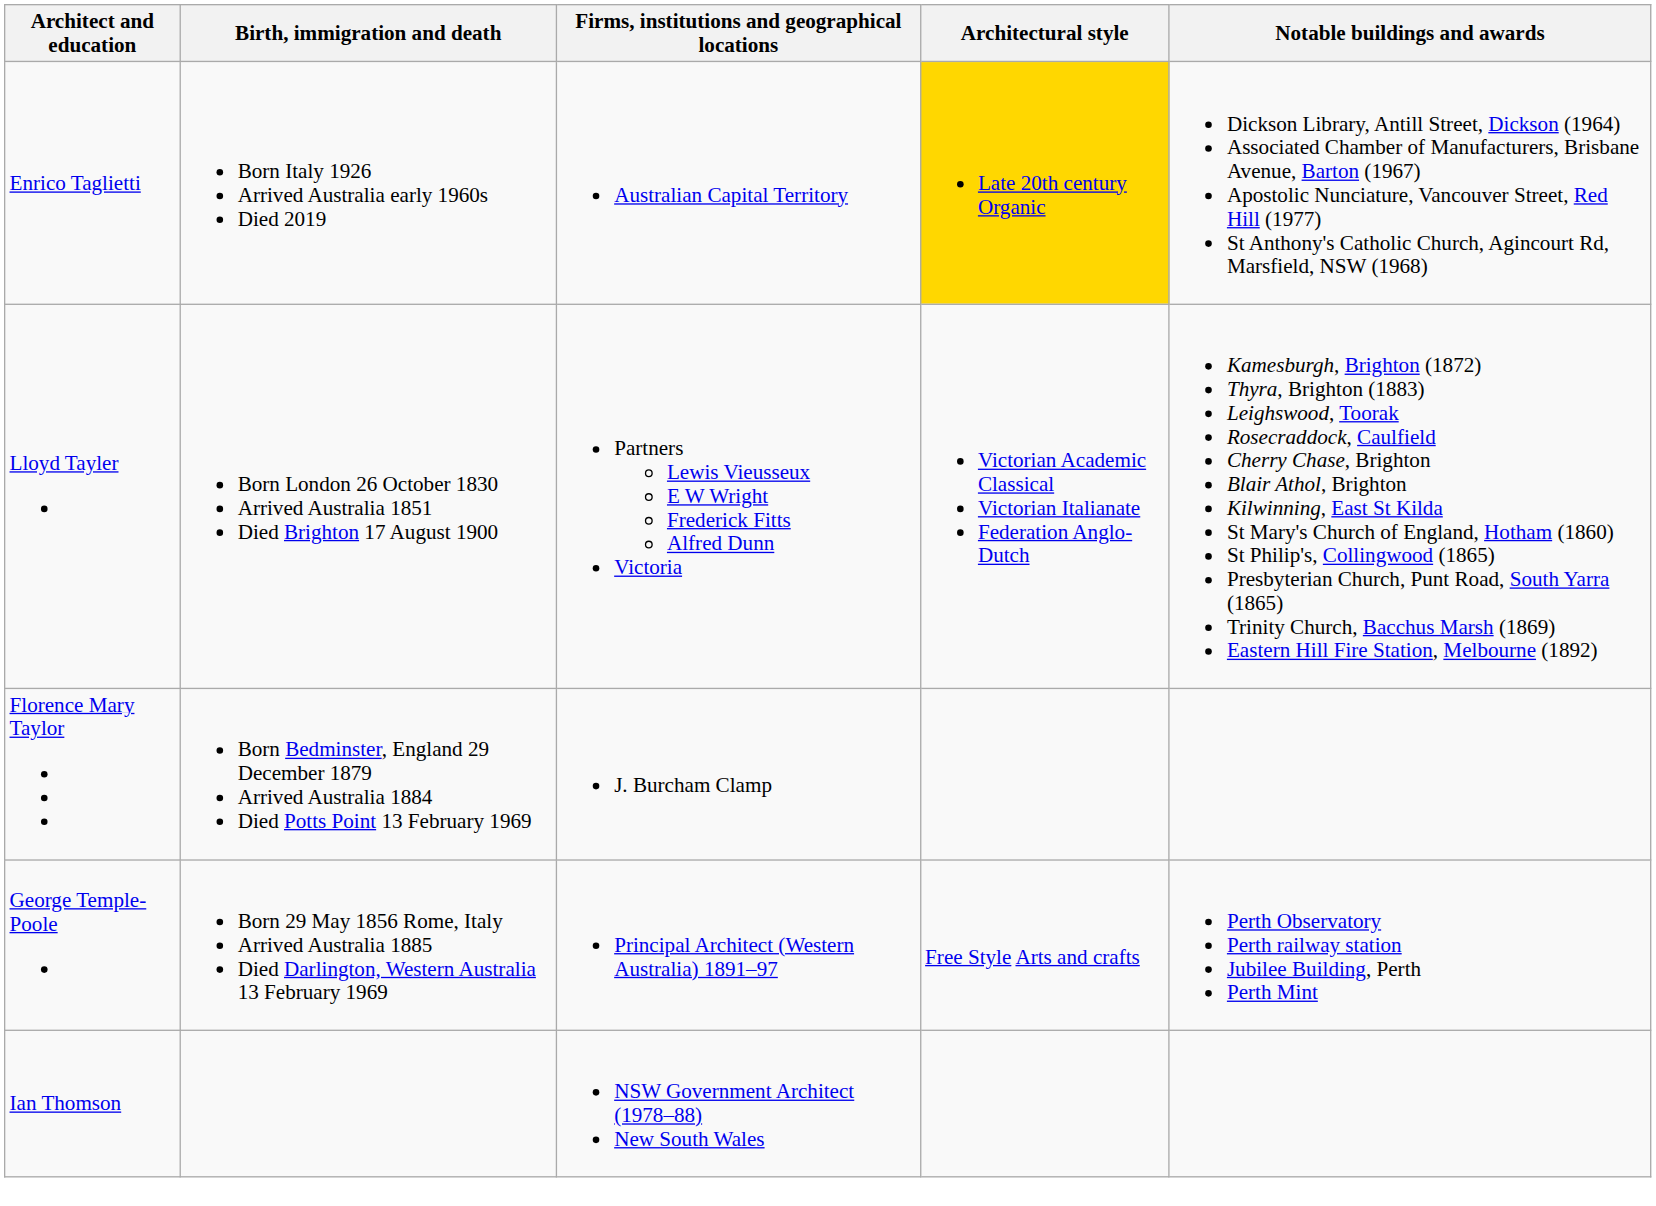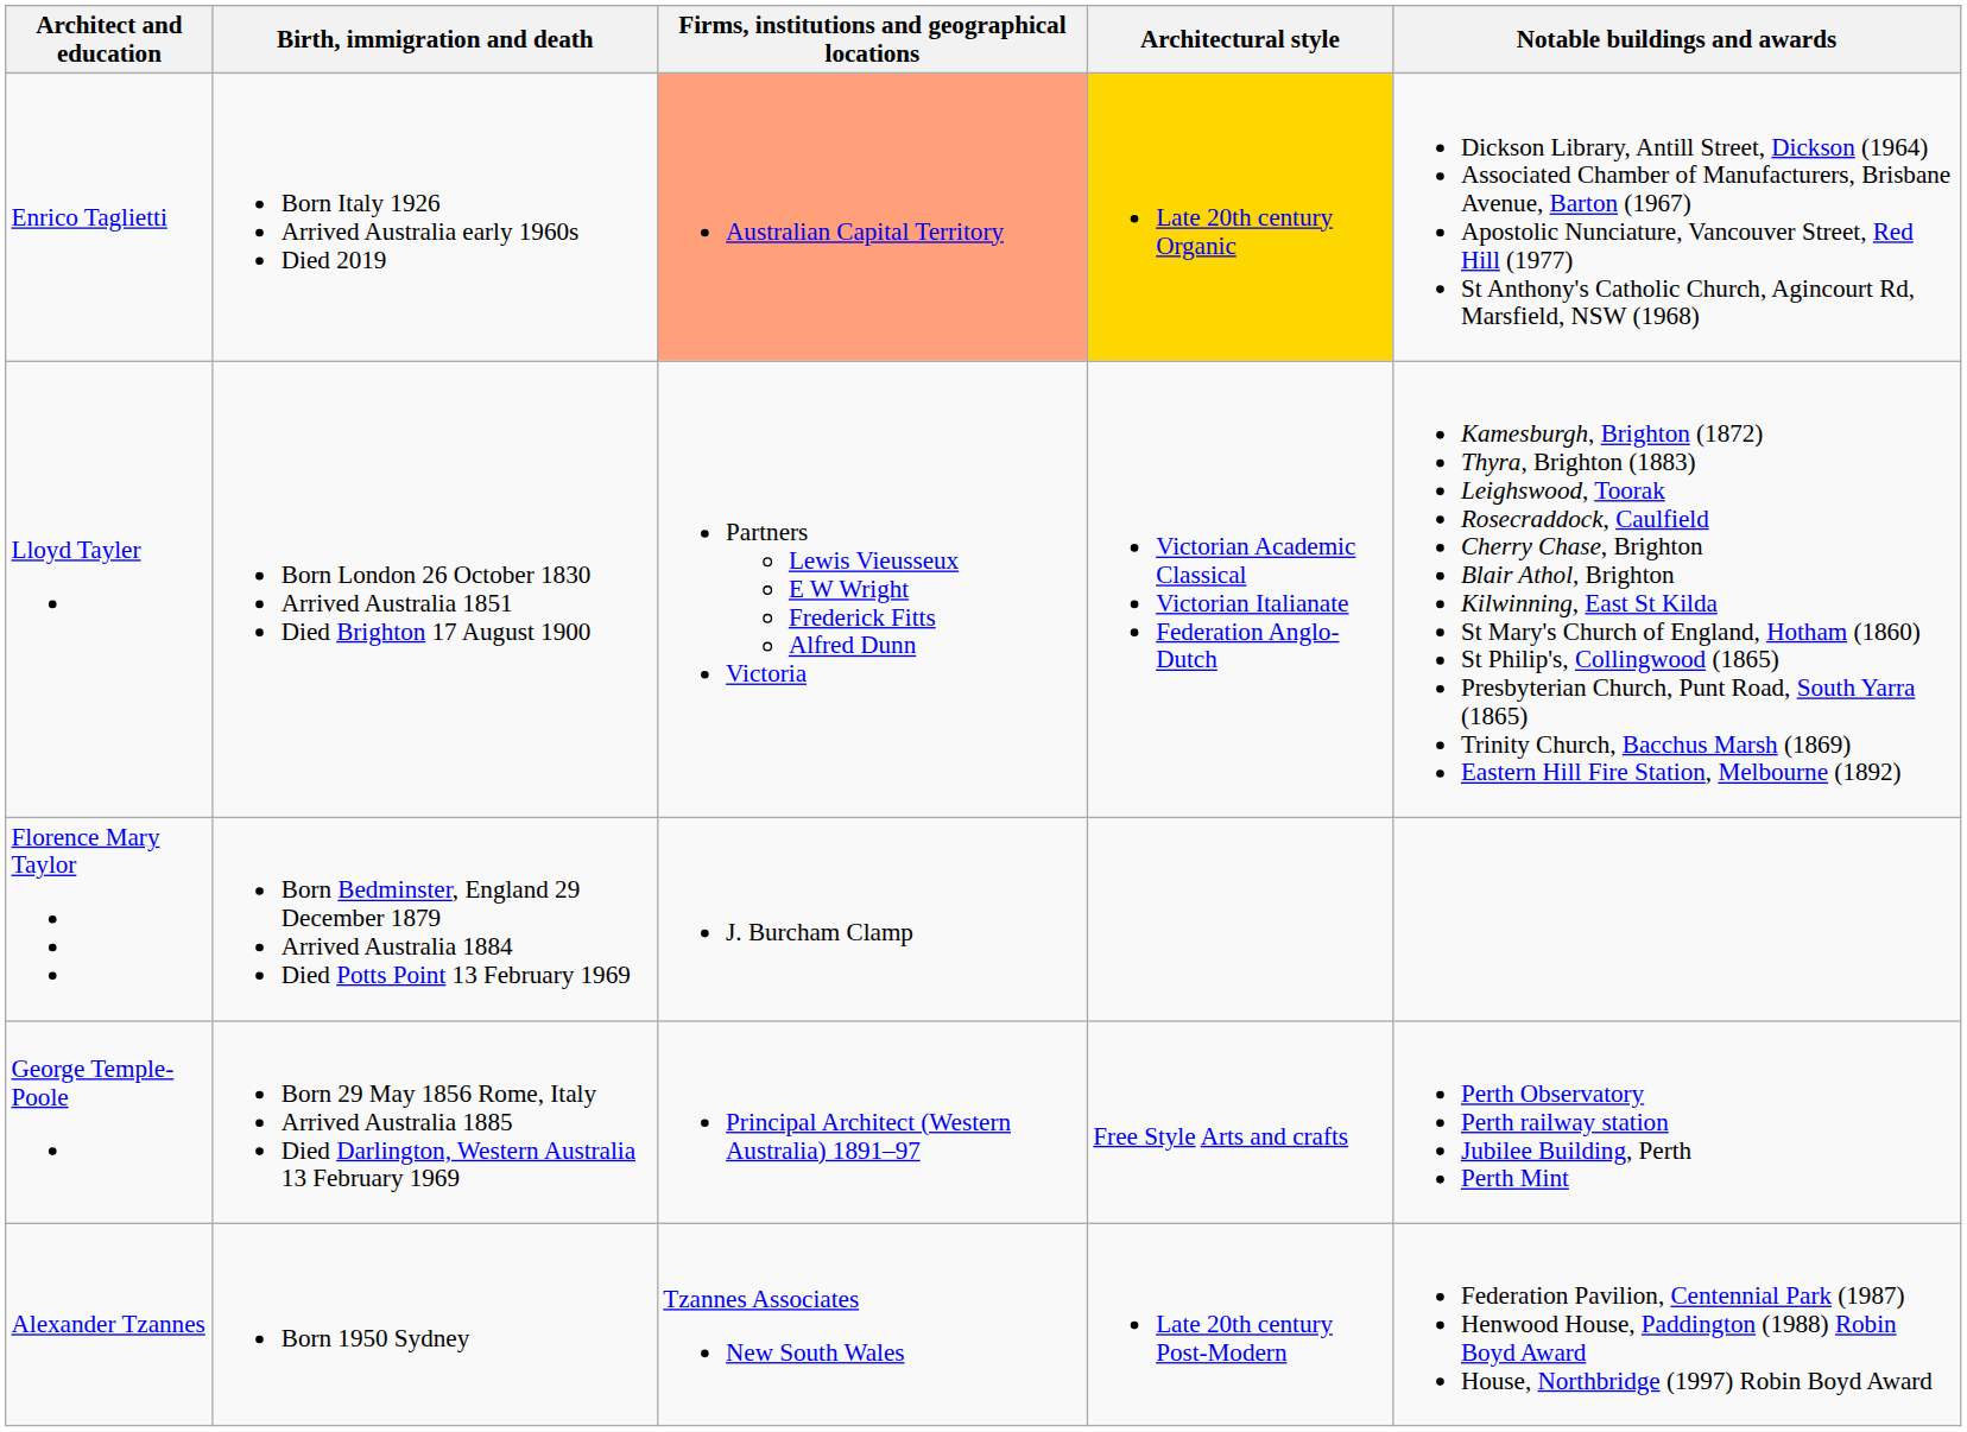 <table class="wikitable">
 <tr style="background:#efefef;">
 <th>Architect and education</th>
 <th>Birth, immigration and death</th>
 <th>Firms, institutions and geographical locations</th>
 <th>Architectural style</th>
 <th>Notable buildings and awards</th>
 </tr>
 <tr>
 <td><a href='#'>Enrico Taglietti</a></td>
 <td><br><ul><li>Born Italy 1926</li><li>Arrived Australia early 1960s</li><li>Died 2019</li></ul></td>
-<td><br><ul><li><a href='#'>Australian Capital Territory</a></li></ul></td>
+<td style="background: lightsalmon;"><br><ul><li><a href='#'>Australian Capital Territory</a></li></ul></td>
 <td style="background: gold;"><br><ul><li><a href='#'>Late 20th century Organic</a></li></ul></td>
 <td><br><ul><li>Dickson Library, Antill Street, <a href='#'>Dickson</a> (1964)</li><li>Associated Chamber of Manufacturers, Brisbane Avenue, <a href='#'>Barton</a> (1967)</li><li>Apostolic Nunciature, Vancouver Street, <a href='#'>Red Hill</a> (1977)</li><li>St Anthony's Catholic Church, Agincourt Rd, Marsfield, NSW (1968)</li></ul></td>
 </tr>
 <tr>
 <td><a href='#'>Lloyd Tayler</a><br><ul><li></li></ul></td>
 <td><br><ul><li>Born London 26 October 1830</li><li>Arrived Australia 1851</li><li>Died <a href='#'>Brighton</a> 17 August 1900</li></ul></td>
 <td><br><ul><li>Partners<ul><li><a href='#'>Lewis Vieusseux</a></li><li><a href='#'>E W Wright</a></li><li><a href='#'>Frederick Fitts</a></li><li><a href='#'>Alfred Dunn</a></li></ul></li><li><a href='#'>Victoria</a></li></ul></td>
 <td><br><ul><li><a href='#'>Victorian Academic Classical</a></li><li><a href='#'>Victorian Italianate</a></li><li><a href='#'>Federation Anglo-Dutch</a></li></ul></td>
 <td><br><ul><li><em>Kamesburgh</em>, <a href='#'>Brighton</a> (1872)</li><li><em>Thyra</em>, Brighton (1883)</li><li><em>Leighswood</em>, <a href='#'>Toorak</a></li><li><em>Rosecraddock</em>, <a href='#'>Caulfield</a></li><li><em>Cherry Chase</em>, Brighton</li><li><em>Blair Athol</em>, Brighton</li><li><em>Kilwinning</em>, <a href='#'>East St Kilda</a></li><li>St Mary's Church of England, <a href='#'>Hotham</a> (1860)</li><li>St Philip's, <a href='#'>Collingwood</a> (1865)</li><li>Presbyterian Church, Punt Road, <a href='#'>South Yarra</a> (1865)</li><li>Trinity Church, <a href='#'>Bacchus Marsh</a> (1869)</li><li><a href='#'>Eastern Hill Fire Station</a>, <a href='#'>Melbourne</a> (1892)</li></ul></td>
 </tr>
 <tr>
 <td><a href='#'>Florence Mary Taylor</a> <br><ul><li></li><li></li><li></li></ul></td>
 <td><br><ul><li>Born <a href='#'>Bedminster</a>, England 29 December 1879</li><li>Arrived Australia 1884</li><li>Died <a href='#'>Potts Point</a> 13 February 1969</li></ul></td>
 <td><br><ul><li>J. Burcham Clamp</li></ul></td>
 <td></td>
 <td></td>
 </tr>
 <tr>
 <td><a href='#'>George Temple-Poole</a><br><ul><li></li></ul></td>
 <td><br><ul><li>Born 29 May 1856 Rome, Italy</li><li>Arrived Australia 1885</li><li>Died <a href='#'>Darlington, Western Australia</a> 13 February 1969</li></ul></td>
 <td><br><ul><li><a href='#'>Principal Architect (Western Australia) 1891–97</a></li></ul></td>
 <td><br><a href='#'>Free Style</a> <a href='#'>Arts and crafts</a></td>
 <td><br><ul><li><a href='#'>Perth Observatory</a></li><li><a href='#'>Perth railway station</a></li><li><a href='#'>Jubilee Building</a>, Perth</li><li><a href='#'>Perth Mint</a></li></ul></td>
 </tr>
 <tr>
-<td><a href='#'>Ian Thomson</a></td>
-<td></td>
-<td><br><ul><li><a href='#'>NSW Government Architect<br>(1978–88)</a></li><li><a href='#'>New South Wales</a></li></ul></td>
-<td></td>
-<td></td>
+<td><a href='#'>Alexander Tzannes</a></td>
+<td><br><ul><li>Born 1950 Sydney</li></ul></td>
+<td><br><a href='#'>Tzannes Associates</a><ul><li><a href='#'>New South Wales</a></li></ul></td>
+<td><br><ul><li><a href='#'>Late 20th century Post-Modern</a></li></ul></td>
+<td><br><ul><li>Federation Pavilion, <a href='#'>Centennial Park</a> (1987)</li><li>Henwood House, <a href='#'>Paddington</a> (1988) <a href='#'>Robin Boyd Award</a></li><li>House, <a href='#'>Northbridge</a> (1997) Robin Boyd Award</li></ul></td>
 </tr>
 </table>
